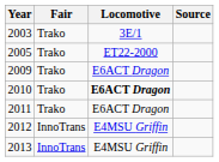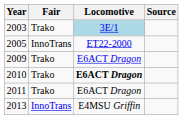 <table class="wikitable sortable" style="text-align:center;">
 <tr>
 <th>Year</th>
 <th>Fair</th>
 <th>Locomotive</th>
 <th>Source</th>
 </tr>
 <tr>
 <td>2003</td>
 <td align="left">Trako</td>
-<td><a href='#'>3E/1</a></td>
+<td style="background: lightblue;"><a href='#'>3E/1</a></td>
 <td></td>
 </tr>
 <tr>
 <td>2005</td>
-<td align="left">Trako</td>
+<td align="left">InnoTrans</td>
 <td><a href='#'>ET22-2000</a></td>
 <td></td>
 </tr>
 <tr>
 <td>2009</td>
 <td align="left">Trako</td>
 <td><a href='#'>E6ACT <em>Dragon</em></a></td>
 <td></td>
 </tr>
 <tr>
 <td>2010</td>
 <td align="left">Trako</td>
 <td><strong>E6ACT <em>Dragon</em></strong></td>
 <td></td>
 </tr>
 <tr>
 <td>2011</td>
 <td align="left">Trako</td>
 <td>E6ACT <em>Dragon</em></td>
 <td></td>
 </tr>
 <tr>
-<td>2012</td>
-<td align="left">InnoTrans</td>
-<td><a href='#'>E4MSU <em>Griffin</em></a></td>
-<td></td>
-</tr>
-<tr>
 <td>2013</td>
 <td align="left"><a href='#'>InnoTrans</a></td>
 <td>E4MSU <em>Griffin</em></td>
 <td></td>
 </tr>
 </table>
